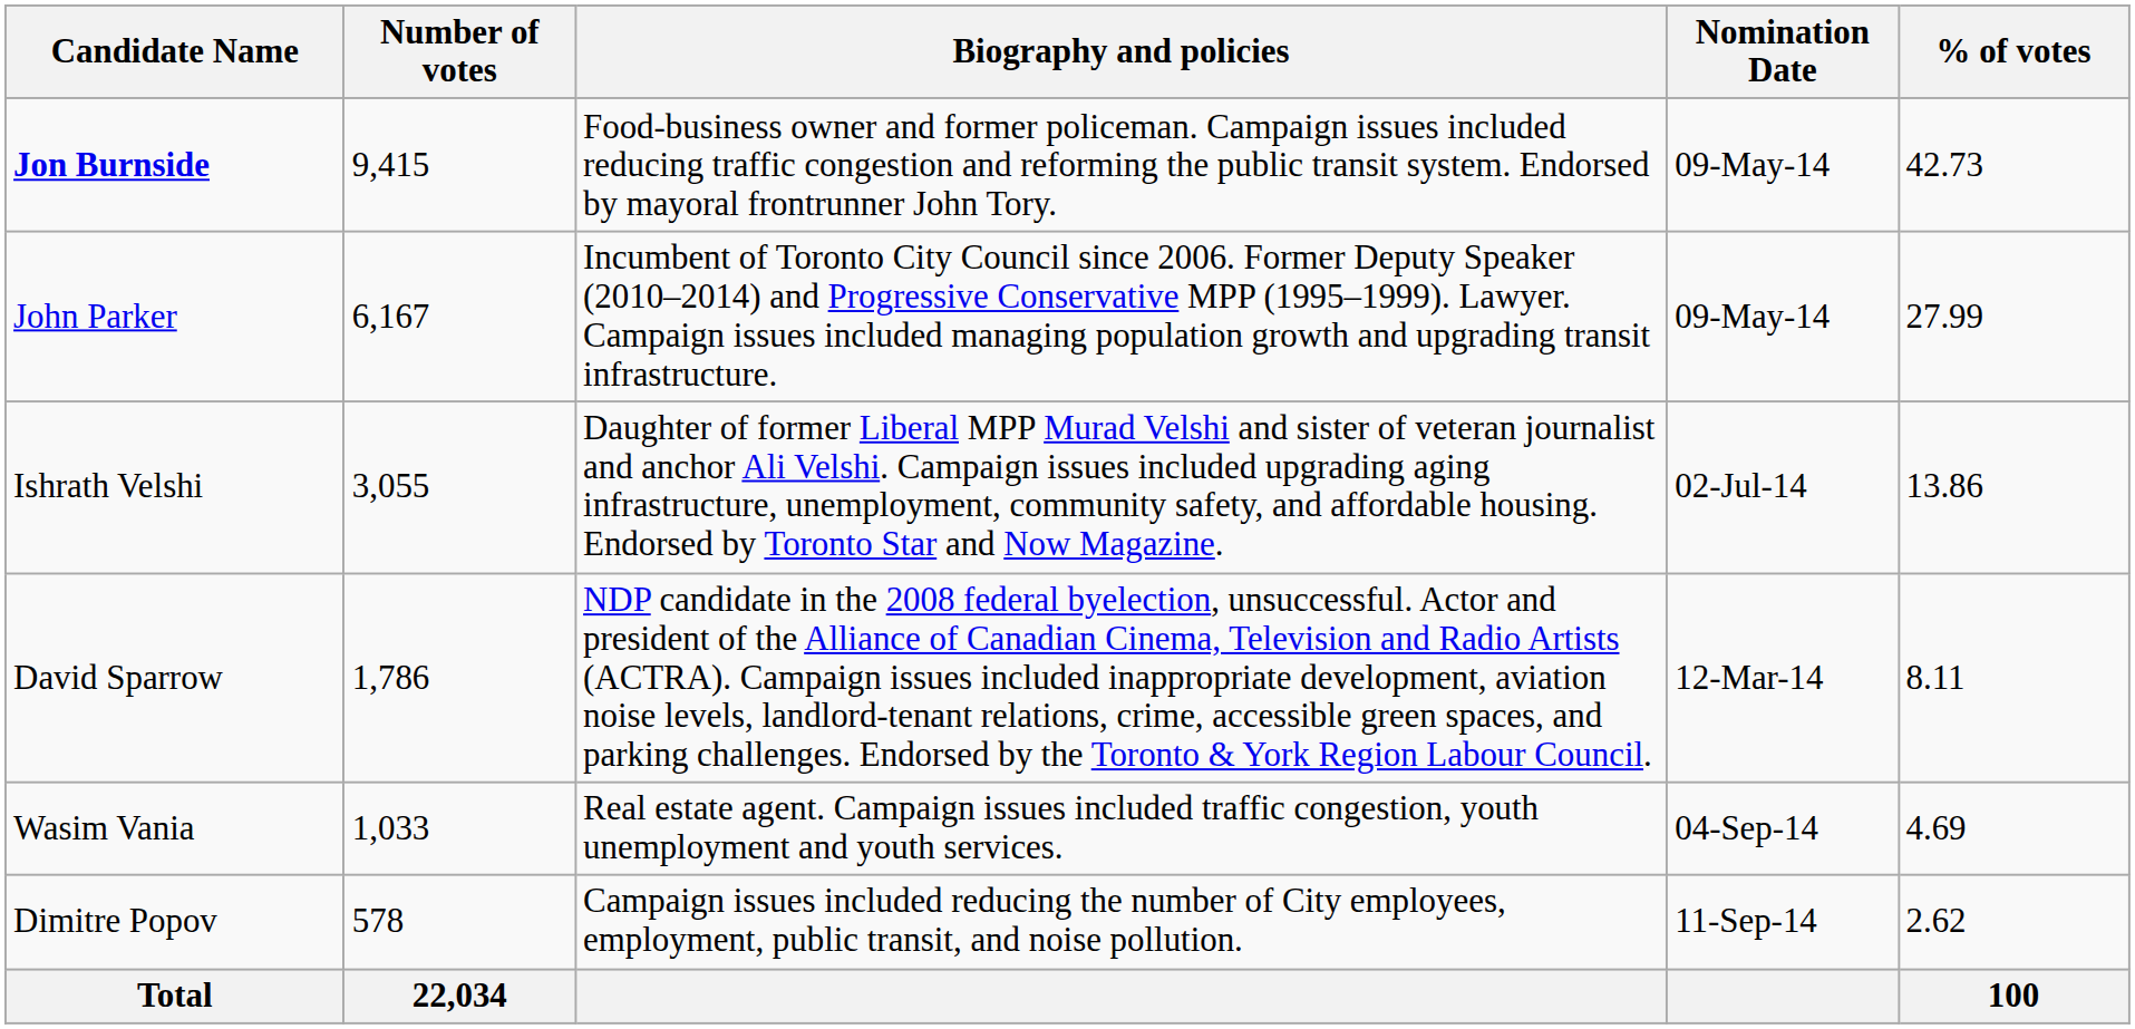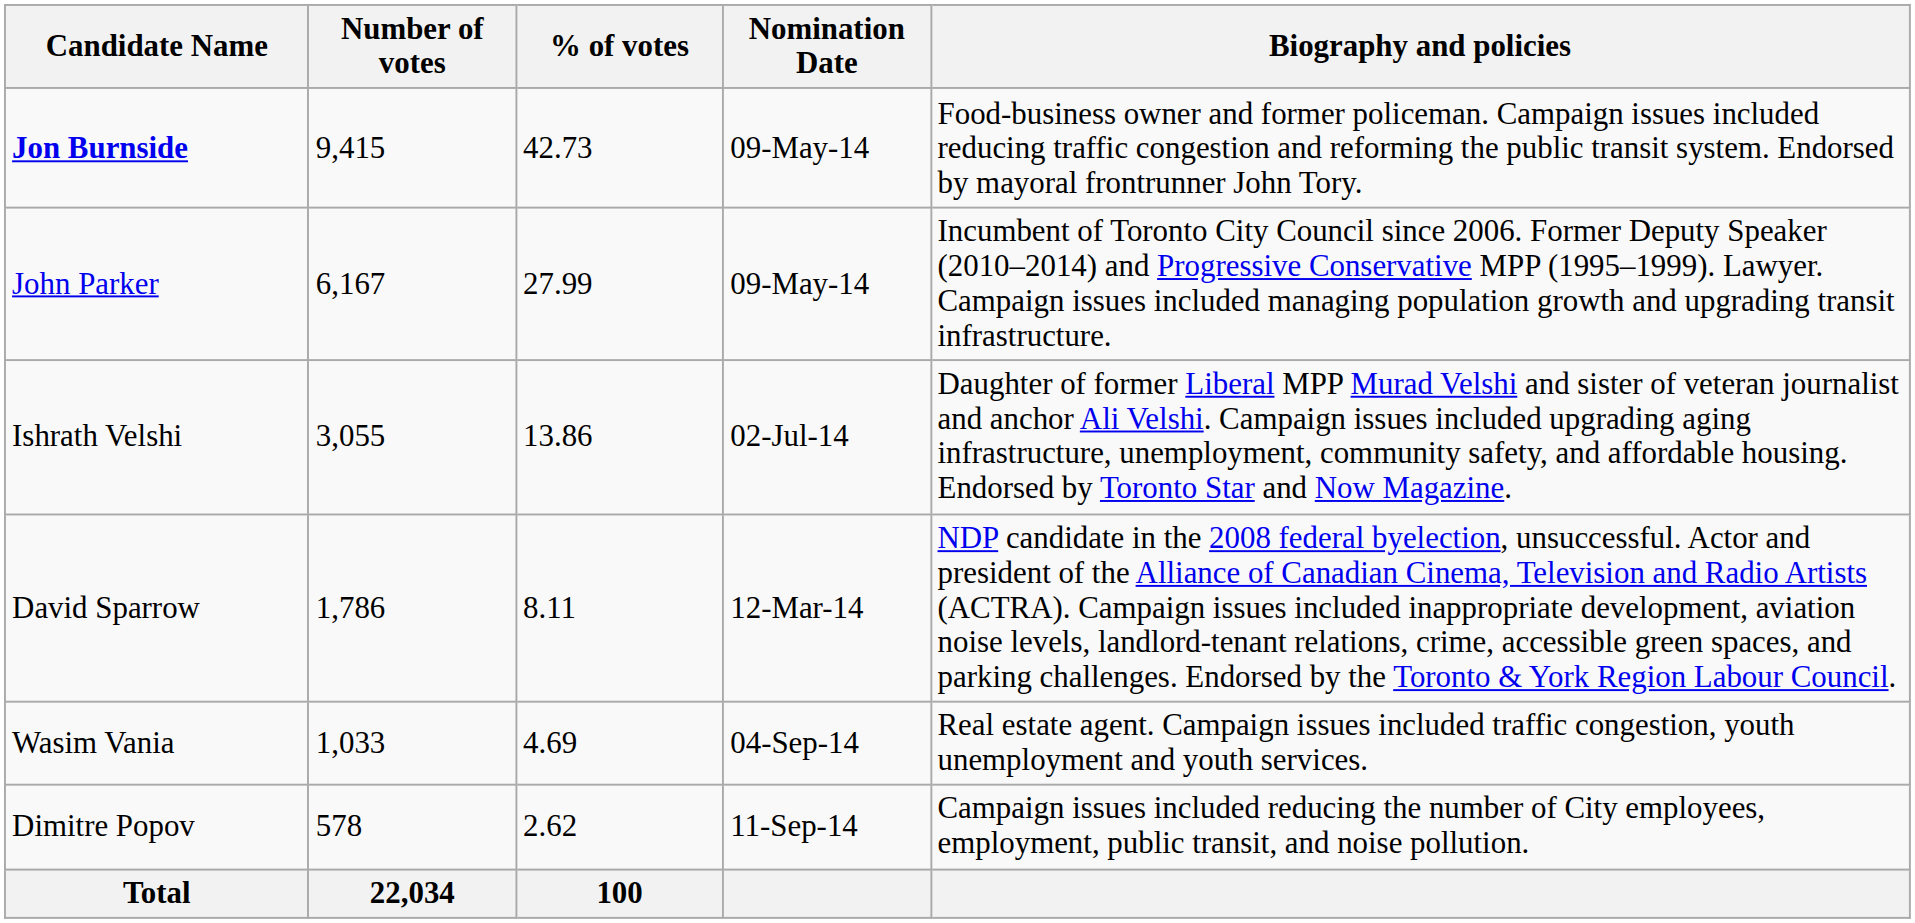 <table class="wikitable">
 <tr>
 <th scope="col" style="width: 150px;">Candidate Name</th>
 <th scope="col" style="width: 100px;">Number of votes</th>
+<th scope="col" style="width: 100px;">% of votes</th>
+<th scope="col" style="width: 100px;">Nomination Date</th>
 <th scope="col" style="width: 500px;">Biography and policies</th>
-<th scope="col" style="width: 100px;">Nomination Date</th>
-<th scope="col" style="width: 100px;">% of votes</th>
 </tr>
 <tr>
 <td><strong><a href='#'>Jon Burnside</a></strong></td>
 <td>9,415</td>
+<td>42.73</td>
+<td>09-May-14</td>
 <td>Food-business owner and former policeman. Campaign issues included reducing traffic congestion and reforming the public transit system. Endorsed by mayoral frontrunner John Tory.</td>
-<td>09-May-14</td>
-<td>42.73</td>
 </tr>
 <tr>
 <td><a href='#'>John Parker</a></td>
 <td>6,167</td>
+<td>27.99</td>
+<td>09-May-14</td>
 <td>Incumbent of Toronto City Council since 2006. Former Deputy Speaker (2010–2014) and <a href='#'>Progressive Conservative</a> MPP (1995–1999). Lawyer. Campaign issues included managing population growth and upgrading transit infrastructure.</td>
-<td>09-May-14</td>
-<td>27.99</td>
 </tr>
 <tr>
 <td>Ishrath Velshi</td>
 <td>3,055</td>
+<td>13.86</td>
+<td>02-Jul-14</td>
 <td>Daughter of former <a href='#'>Liberal</a> MPP <a href='#'>Murad Velshi</a> and sister of veteran journalist and anchor <a href='#'>Ali Velshi</a>. Campaign issues included upgrading aging infrastructure, unemployment, community safety, and affordable housing. Endorsed by <a href='#'>Toronto Star</a> and <a href='#'>Now Magazine</a>.</td>
-<td>02-Jul-14</td>
-<td>13.86</td>
 </tr>
 <tr>
 <td>David Sparrow</td>
 <td>1,786</td>
+<td>8.11</td>
+<td>12-Mar-14</td>
 <td><a href='#'>NDP</a> candidate in the <a href='#'>2008 federal byelection</a>, unsuccessful. Actor and president of the <a href='#'>Alliance of Canadian Cinema, Television and Radio Artists</a> (ACTRA). Campaign issues included inappropriate development, aviation noise levels, landlord-tenant relations, crime, accessible green spaces, and parking challenges.  Endorsed by the <a href='#'>Toronto & York Region Labour Council</a>.</td>
-<td>12-Mar-14</td>
-<td>8.11</td>
 </tr>
 <tr>
 <td>Wasim Vania</td>
 <td>1,033</td>
+<td>4.69</td>
+<td>04-Sep-14</td>
 <td>Real estate agent. Campaign issues included traffic congestion, youth unemployment and youth services.</td>
-<td>04-Sep-14</td>
-<td>4.69</td>
 </tr>
 <tr>
 <td>Dimitre Popov</td>
 <td>578</td>
+<td>2.62</td>
+<td>11-Sep-14</td>
 <td>Campaign issues included reducing the number of City employees, employment, public transit, and noise pollution.</td>
-<td>11-Sep-14</td>
-<td>2.62</td>
 </tr>
 <tr>
 <th>Total</th>
 <th>22,034</th>
+<th>100</th>
 <th></th>
 <th></th>
-<th>100</th>
 </tr>
 </table>
